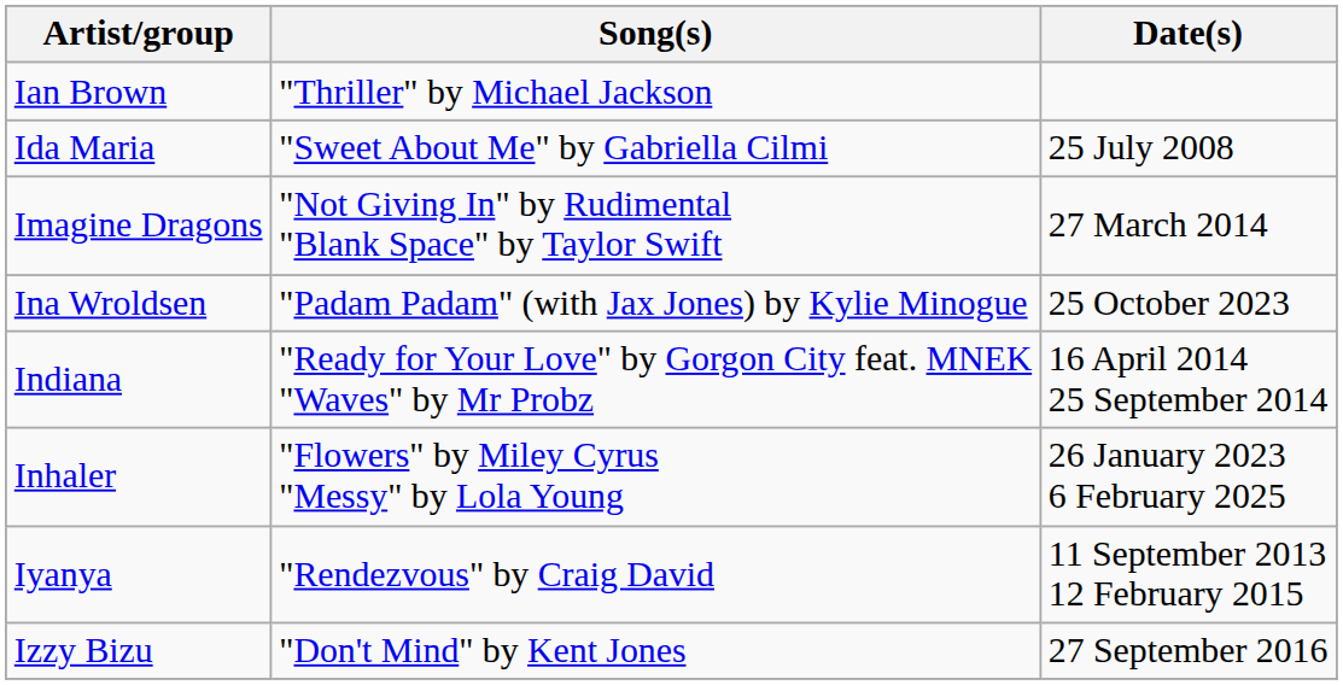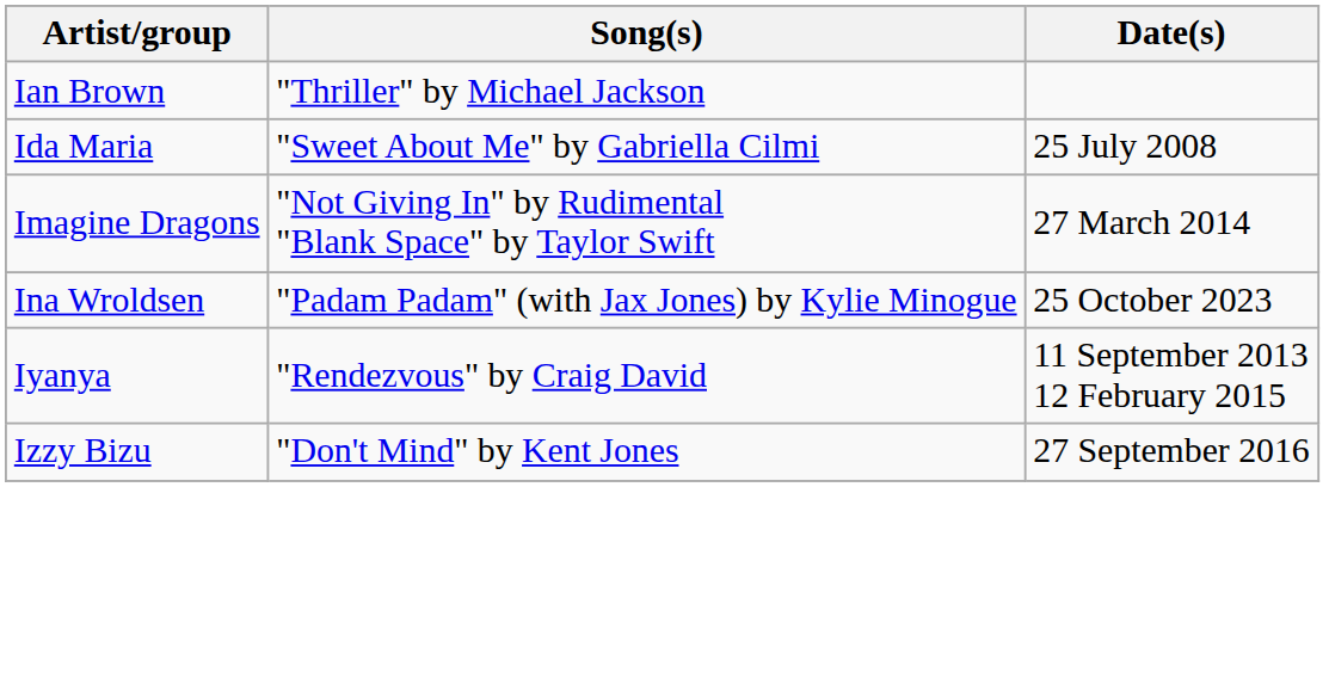 <table class="wikitable">
 <tr>
 <th>Artist/group</th>
 <th>Song(s)</th>
 <th>Date(s)</th>
 </tr>
 <tr>
 <td><a href='#'>Ian Brown</a></td>
 <td>"<a href='#'>Thriller</a>" by <a href='#'>Michael Jackson</a></td>
 <td></td>
 </tr>
 <tr>
 <td><a href='#'>Ida Maria</a></td>
 <td>"<a href='#'>Sweet About Me</a>" by <a href='#'>Gabriella Cilmi</a></td>
 <td>25 July 2008</td>
 </tr>
 <tr>
 <td><a href='#'>Imagine Dragons</a></td>
 <td>"<a href='#'>Not Giving In</a>" by <a href='#'>Rudimental</a><br>"<a href='#'>Blank Space</a>" by <a href='#'>Taylor Swift</a></td>
 <td>27 March 2014</td>
 </tr>
 <tr>
 <td><a href='#'>Ina Wroldsen</a></td>
 <td>"<a href='#'>Padam Padam</a>" (with <a href='#'>Jax Jones</a>) by <a href='#'>Kylie Minogue</a></td>
 <td>25  October 2023</td>
 </tr>
 <tr>
-<td><a href='#'>Indiana</a></td>
-<td>"<a href='#'>Ready for Your Love</a>" by <a href='#'>Gorgon City</a> feat. <a href='#'>MNEK</a><br>"<a href='#'>Waves</a>" by <a href='#'>Mr Probz</a></td>
-<td>16 April 2014<br>25 September 2014</td>
-</tr>
-<tr>
-<td><a href='#'>Inhaler</a></td>
-<td>"<a href='#'>Flowers</a>" by <a href='#'>Miley Cyrus</a><br>"<a href='#'>Messy</a>" by <a href='#'>Lola Young</a></td>
-<td>26 January 2023<br>6 February 2025</td>
-</tr>
-<tr>
 <td><a href='#'>Iyanya</a></td>
 <td>"<a href='#'>Rendezvous</a>" by <a href='#'>Craig David</a></td>
 <td>11 September 2013<br>12 February 2015</td>
 </tr>
 <tr>
 <td><a href='#'>Izzy Bizu</a></td>
 <td>"<a href='#'>Don't Mind</a>" by <a href='#'>Kent Jones</a></td>
 <td>27 September 2016</td>
 </tr>
 </table>
